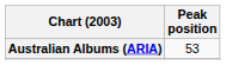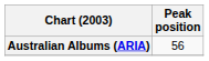 <table class="wikitable sortable plainrowheaders">
 <tr>
 <th>Chart (2003)</th>
 <th>Peak<br>position</th>
 </tr>
 <tr>
 <th scope="row">Australian Albums (<a href='#'>ARIA</a>)</th>
-<td align="center">53</td>
+<td align="center">56</td>
 </tr>
 <tr>
 </tr>
 <tr>
 </tr>
 <tr>
 </tr>
 <tr>
 </tr>
 <tr>
 </tr>
 <tr>
 </tr>
 <tr>
 </tr>
 <tr>
 </tr>
 <tr>
 </tr>
 <tr>
 </tr>
 <tr>
 </tr>
 <tr>
 </tr>
 <tr>
 </tr>
 </table>
